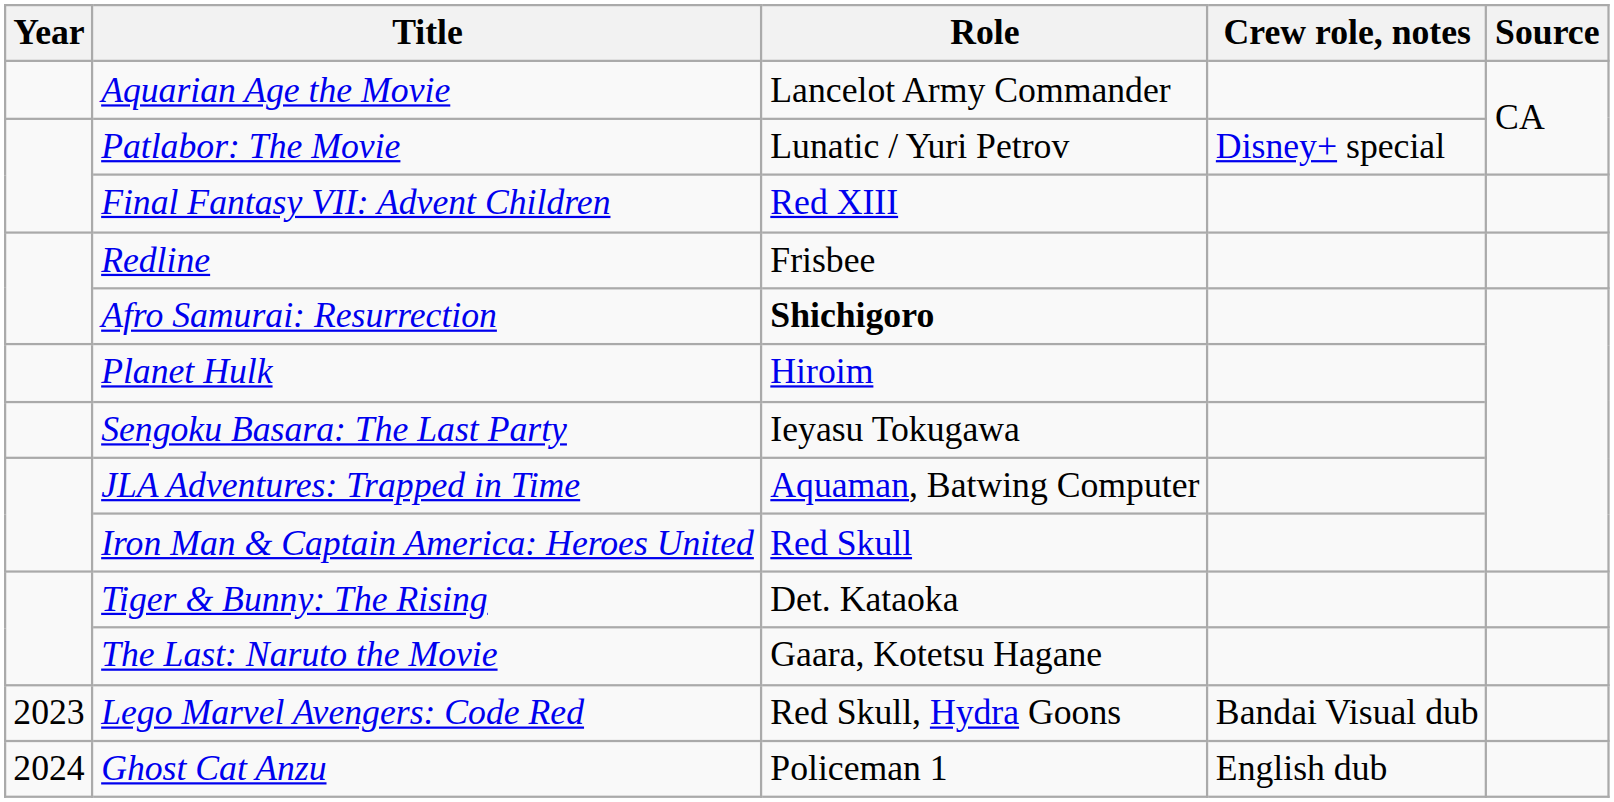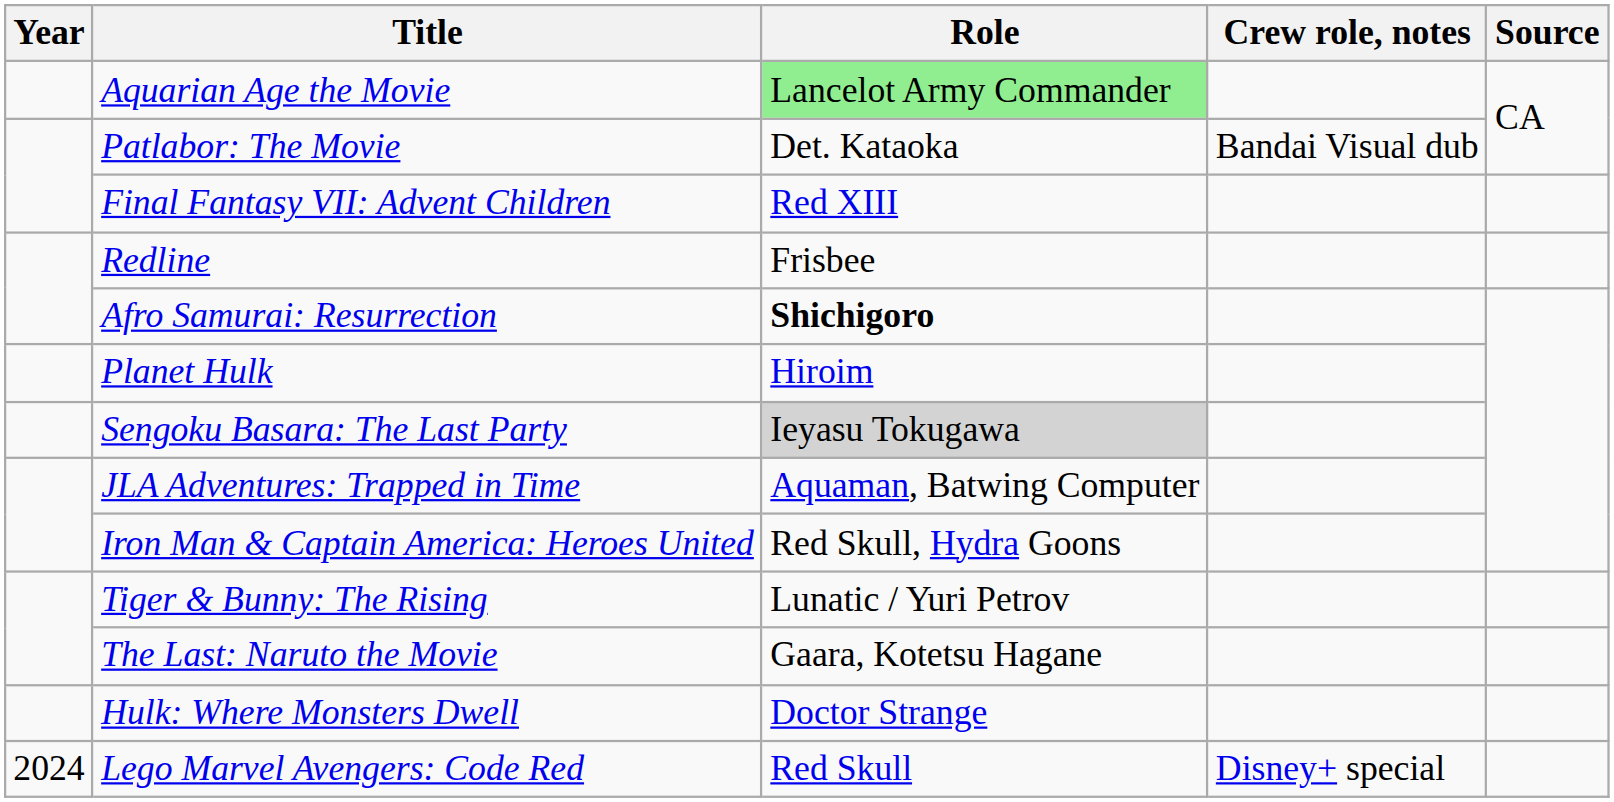 <table class="wikitable sortable plainrowheaders">
 <tr>
 <th>Year</th>
 <th>Title</th>
 <th>Role</th>
 <th class="unsortable">Crew role, notes</th>
 <th class="unsortable">Source</th>
 </tr>
 <tr>
 <td></td>
 <td><em><a href='#'>Aquarian Age the Movie</a></em></td>
-<td>Lancelot Army Commander </td>
+<td style="background: lightgreen;">Lancelot Army Commander </td>
 <td></td>
 <td rowspan="2">CA</td>
 </tr>
 <tr>
 <td rowspan="2"></td>
 <td><em><a href='#'>Patlabor: The Movie</a></em></td>
-<td>Lunatic / Yuri Petrov</td>
-<td><a href='#'>Disney+</a> special</td>
+<td>Det. Kataoka</td>
+<td>Bandai Visual dub</td>
 </tr>
 <tr>
 <td><em><a href='#'>Final Fantasy VII: Advent Children</a></em></td>
 <td><a href='#'>Red XIII</a></td>
 <td></td>
 <td></td>
 </tr>
 <tr>
 <td rowspan="2"></td>
 <td><em><a href='#'>Redline</a></em></td>
 <td>Frisbee</td>
 <td></td>
 <td></td>
 </tr>
 <tr>
 <td><em><a href='#'>Afro Samurai: Resurrection</a></em></td>
 <td><strong>Shichigoro</strong></td>
 <td></td>
 <td rowspan="5"></td>
 </tr>
 <tr>
 <td></td>
 <td><em><a href='#'>Planet Hulk</a></em></td>
 <td><a href='#'>Hiroim</a></td>
 <td></td>
 </tr>
 <tr>
 <td></td>
 <td><em><a href='#'>Sengoku Basara: The Last Party</a></em></td>
-<td>Ieyasu Tokugawa</td>
+<td style="background: lightgrey;">Ieyasu Tokugawa</td>
 <td></td>
 </tr>
 <tr>
 <td rowspan="2"></td>
 <td><em><a href='#'>JLA Adventures: Trapped in Time</a></em></td>
 <td><a href='#'>Aquaman</a>, Batwing Computer</td>
 <td></td>
 </tr>
 <tr>
 <td><em><a href='#'>Iron Man & Captain America: Heroes United</a></em></td>
-<td><a href='#'>Red Skull</a></td>
+<td>Red Skull, <a href='#'>Hydra</a> Goons</td>
 <td></td>
 </tr>
 <tr>
 <td rowspan="2"></td>
 <td><em><a href='#'>Tiger & Bunny: The Rising</a></em></td>
-<td>Det. Kataoka</td>
+<td>Lunatic / Yuri Petrov</td>
 <td></td>
 <td></td>
 </tr>
 <tr>
 <td><em><a href='#'>The Last: Naruto the Movie</a></em></td>
 <td>Gaara, Kotetsu Hagane</td>
 <td></td>
 <td></td>
 </tr>
 <tr>
-<td>2023</td>
-<td><em><a href='#'>Lego Marvel Avengers: Code Red</a></em></td>
-<td>Red Skull, <a href='#'>Hydra</a> Goons</td>
-<td>Bandai Visual dub</td>
+<td></td>
+<td><em><a href='#'>Hulk: Where Monsters Dwell</a></em></td>
+<td><a href='#'>Doctor Strange</a></td>
+<td></td>
 <td></td>
 </tr>
 <tr>
 <td>2024</td>
-<td><a href='#'><em>Ghost Cat Anzu</em></a></td>
-<td>Policeman 1</td>
-<td>English dub</td>
+<td><em><a href='#'>Lego Marvel Avengers: Code Red</a></em></td>
+<td><a href='#'>Red Skull</a></td>
+<td><a href='#'>Disney+</a> special</td>
 <td></td>
 </tr>
 </table>
